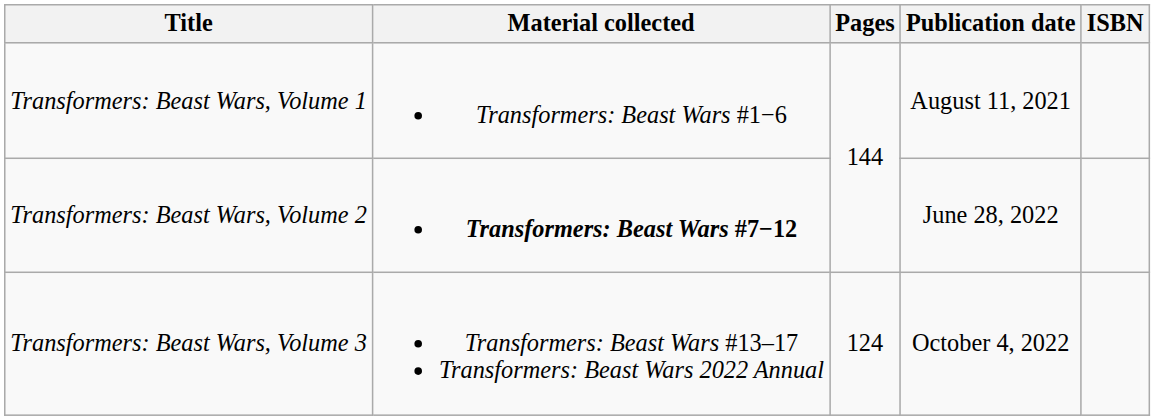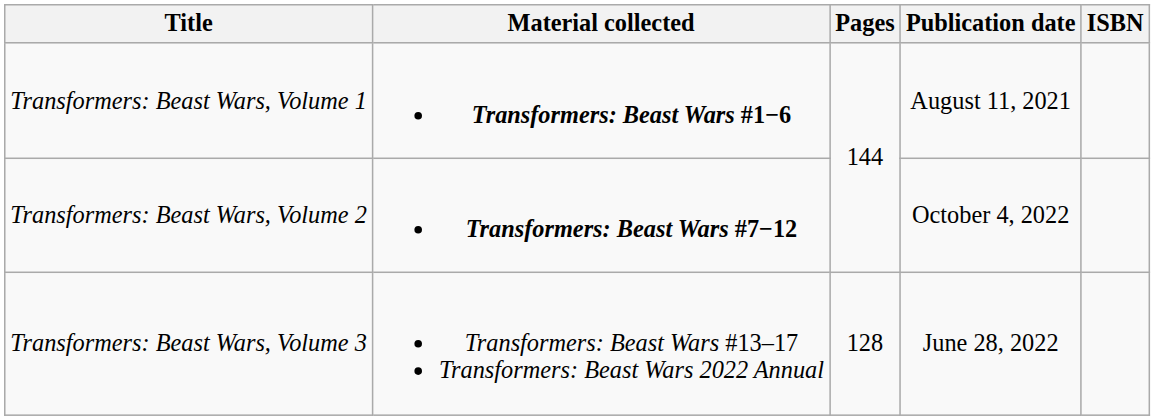 <table class="wikitable" style="text-align: center;">
 <tr>
 <th>Title</th>
 <th>Material collected</th>
 <th>Pages</th>
 <th>Publication date</th>
 <th>ISBN</th>
 </tr>
 <tr>
 <td align="left"><em>Transformers: Beast Wars, Volume 1</em></td>
-<td><br><ul><li><em>Transformers: Beast Wars</em> #1−6</li></ul></td>
+<td><strong><br><ul><li><em>Transformers: Beast Wars</em> #1−6</li></ul></strong></td>
 <td rowspan="2">144</td>
 <td>August 11, 2021</td>
 <td></td>
 </tr>
 <tr>
 <td align="left"><em>Transformers: Beast Wars, Volume 2</em></td>
 <td><strong><br><ul><li><em>Transformers: Beast Wars</em> #7−12</li></ul></strong></td>
-<td>June 28, 2022</td>
+<td>October 4, 2022</td>
 <td></td>
 </tr>
 <tr>
 <td align="left"><em>Transformers: Beast Wars, Volume 3</em></td>
 <td><br><ul><li><em>Transformers: Beast Wars</em> #13–17</li><li><em>Transformers: Beast Wars 2022 Annual</em></li></ul></td>
-<td>124</td>
-<td>October 4, 2022</td>
+<td>128</td>
+<td>June 28, 2022</td>
 <td></td>
 </tr>
 </table>
